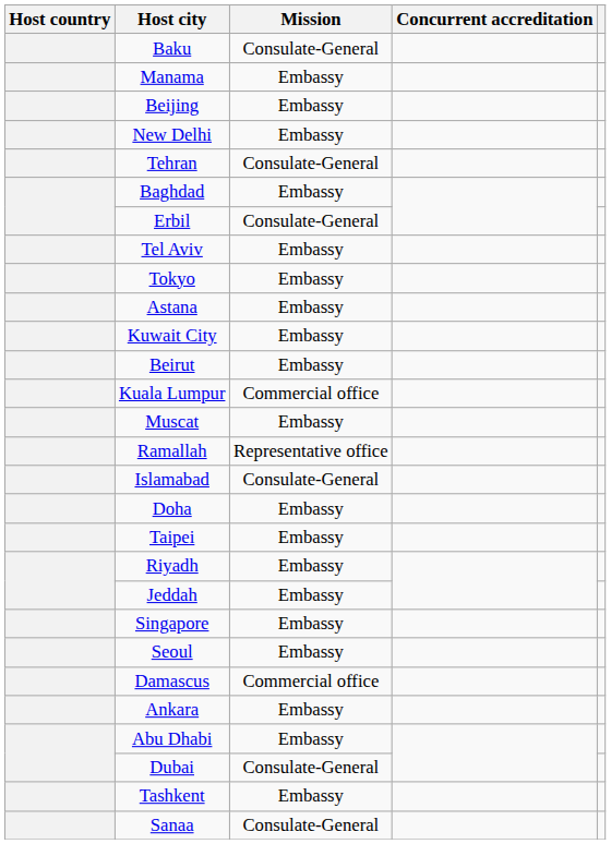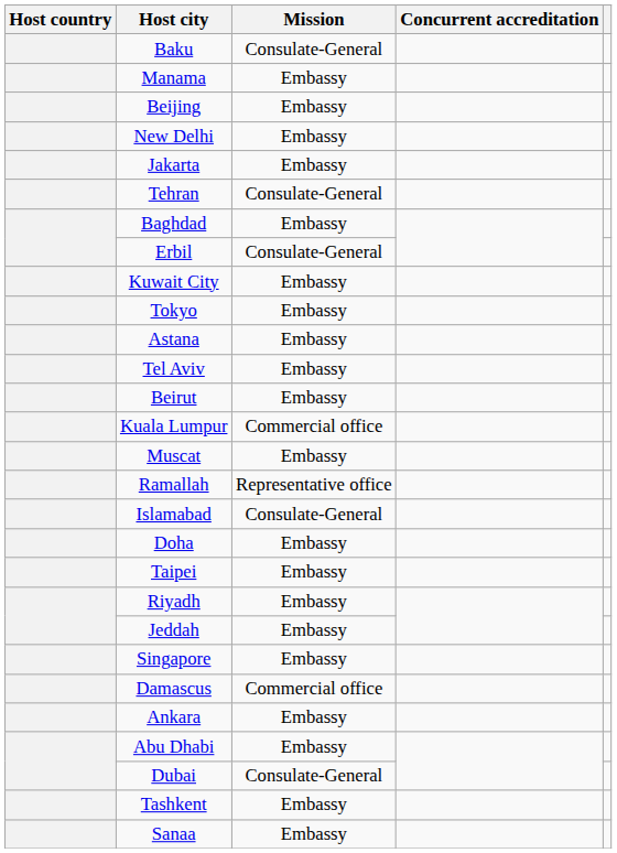 <table class="wikitable plainrowheaders" style="text-align:center;">
 <tr>
 <th scope="col">Host country</th>
 <th scope="col">Host city</th>
 <th scope="col">Mission</th>
 <th scope="col">Concurrent accreditation</th>
 <th scope="col"></th>
 </tr>
 <tr>
 <th scope="row"></th>
 <td><a href='#'>Baku</a></td>
 <td>Consulate-General</td>
 <td></td>
 <td></td>
 </tr>
 <tr>
 <th scope="row"></th>
 <td><a href='#'>Manama</a></td>
 <td>Embassy</td>
 <td></td>
 <td></td>
 </tr>
 <tr>
 <th scope="row"></th>
 <td><a href='#'>Beijing</a></td>
 <td>Embassy</td>
 <td></td>
 <td></td>
 </tr>
 <tr>
 <th scope="row"></th>
 <td><a href='#'>New Delhi</a></td>
 <td>Embassy</td>
 <td></td>
 <td></td>
 </tr>
 <tr>
 <th scope="row"></th>
+<td><a href='#'>Jakarta</a></td>
+<td>Embassy</td>
+<td></td>
+<td></td>
+</tr>
+<tr>
+<th scope="row"></th>
 <td><a href='#'>Tehran</a></td>
 <td>Consulate-General</td>
 <td></td>
 <td></td>
 </tr>
 <tr>
 <th scope="row" rowspan="2"></th>
 <td><a href='#'>Baghdad</a></td>
 <td>Embassy</td>
 <td rowspan="2"></td>
 <td></td>
 </tr>
 <tr>
 <td><a href='#'>Erbil</a></td>
 <td>Consulate-General</td>
 <td></td>
 </tr>
 <tr>
 <th scope="row"></th>
-<td><a href='#'>Tel Aviv</a></td>
+<td><a href='#'>Kuwait City</a></td>
 <td>Embassy</td>
 <td></td>
 <td></td>
 </tr>
 <tr>
 <th scope="row"></th>
 <td><a href='#'>Tokyo</a></td>
 <td>Embassy</td>
 <td></td>
 <td></td>
 </tr>
 <tr>
 <th scope="row"></th>
 <td><a href='#'>Astana</a></td>
 <td>Embassy</td>
 <td></td>
 <td></td>
 </tr>
 <tr>
 <th scope="row"></th>
-<td><a href='#'>Kuwait City</a></td>
+<td><a href='#'>Tel Aviv</a></td>
 <td>Embassy</td>
 <td></td>
 <td></td>
 </tr>
 <tr>
 <th scope="row"></th>
 <td><a href='#'>Beirut</a></td>
 <td>Embassy</td>
 <td></td>
 <td></td>
 </tr>
 <tr>
 <th scope="row"></th>
 <td><a href='#'>Kuala Lumpur</a></td>
 <td>Commercial office</td>
 <td></td>
 <td></td>
 </tr>
 <tr>
 <th scope="row"></th>
 <td><a href='#'>Muscat</a></td>
 <td>Embassy</td>
 <td></td>
 <td></td>
 </tr>
 <tr>
 <th scope="row"></th>
 <td><a href='#'>Ramallah</a></td>
 <td>Representative office</td>
 <td></td>
 <td></td>
 </tr>
 <tr>
 <th scope="row"></th>
 <td><a href='#'>Islamabad</a></td>
 <td>Consulate-General</td>
 <td></td>
 <td></td>
 </tr>
 <tr>
 <th scope="row"></th>
 <td><a href='#'>Doha</a></td>
 <td>Embassy</td>
 <td></td>
 <td></td>
 </tr>
 <tr>
 <th scope="row"></th>
 <td><a href='#'>Taipei</a></td>
 <td>Embassy</td>
 <td></td>
 <td></td>
 </tr>
 <tr>
 <th scope="row" rowspan="2"></th>
 <td><a href='#'>Riyadh</a></td>
 <td>Embassy</td>
 <td rowspan="2"></td>
 <td></td>
 </tr>
 <tr>
 <td><a href='#'>Jeddah</a></td>
 <td>Embassy</td>
 <td></td>
 </tr>
 <tr>
 <th scope="row"></th>
 <td><a href='#'>Singapore</a></td>
 <td>Embassy</td>
 <td></td>
 <td></td>
 </tr>
 <tr>
 <th scope="row"></th>
-<td><a href='#'>Seoul</a></td>
-<td>Embassy</td>
-<td></td>
-<td></td>
-</tr>
-<tr>
-<th scope="row"></th>
 <td><a href='#'>Damascus</a></td>
 <td>Commercial office</td>
 <td></td>
 <td></td>
 </tr>
 <tr>
 <th scope="row"></th>
 <td><a href='#'>Ankara</a></td>
 <td>Embassy</td>
 <td></td>
 <td></td>
 </tr>
 <tr>
 <th scope="row" rowspan="2"></th>
 <td><a href='#'>Abu Dhabi</a></td>
 <td>Embassy</td>
 <td rowspan="2"></td>
 <td></td>
 </tr>
 <tr>
 <td><a href='#'>Dubai</a></td>
 <td>Consulate-General</td>
 <td></td>
 </tr>
 <tr>
 <th scope="row"></th>
 <td><a href='#'>Tashkent</a></td>
 <td>Embassy</td>
 <td></td>
 <td></td>
 </tr>
 <tr>
 <th scope="row"></th>
 <td><a href='#'>Sanaa</a></td>
-<td>Consulate-General</td>
+<td>Embassy</td>
 <td></td>
 <td></td>
 </tr>
 </table>
